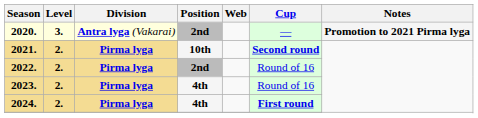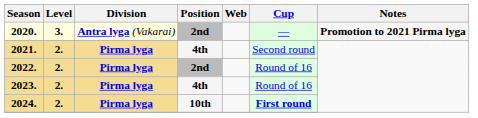 <table class="wikitable">
 <tr>
 <th>Season</th>
 <th>Level</th>
 <th>Division</th>
 <th>Position</th>
 <th>Web</th>
 <th><a href='#'>Cup</a></th>
 <th>Notes</th>
 </tr>
 <tr>
 <td bgcolor="#ffffdd" style="text-align:center;"><strong>2020.</strong></td>
 <td bgcolor="#ffffdd" style="text-align:center;"><strong>3.</strong></td>
 <td bgcolor="#ffffdd" style="text-align:center;"><strong><a href='#'>Antra lyga</a></strong>  <em>(Vakarai)</em></td>
 <td bgcolor="#BBBBBB" style="text-align:center;"><strong>2nd</strong></td>
 <td></td>
 <td bgcolor="#DDFFDD" style="text-align:center;"><a href='#'>—</a></td>
 <td bgcolor="#F5F5F5" style="text-align:center;"> <strong>Promotion to 2021 Pirma lyga</strong></td>
 </tr>
 <tr>
 <td bgcolor="#F4DC93" style="text-align:center;"><strong>2021.</strong></td>
 <td bgcolor="#F4DC93" style="text-align:center;"><strong>2.</strong></td>
 <td bgcolor="#F4DC93" style="text-align:center;"><strong><a href='#'>Pirma lyga</a></strong></td>
-<td bgcolor="#F5F5F5" style="text-align:center;"><strong>10th</strong></td>
+<td bgcolor="#F5F5F5" style="text-align:center;"><strong>4th</strong></td>
 <td></td>
-<td bgcolor="#DDFFDD" style="text-align:center;"><strong><a href='#'>Second round</a></strong></td>
+<td bgcolor="#DDFFDD" style="text-align:center;"><a href='#'>Second round</a></td>
 </tr>
 <tr>
 <td bgcolor="#F4DC93" style="text-align:center;"><strong>2022.</strong></td>
 <td bgcolor="#F4DC93" style="text-align:center;"><strong>2.</strong></td>
 <td bgcolor="#F4DC93" style="text-align:center;"><strong><a href='#'>Pirma lyga</a></strong></td>
 <td bgcolor="#BBBBBB" style="text-align:center;"><strong>2nd</strong></td>
 <td></td>
 <td bgcolor="#DDFFDD" style="text-align:center;"><a href='#'>Round of 16</a></td>
 </tr>
 <tr>
 <td bgcolor="#F4DC93" style="text-align:center;"><strong>2023.</strong></td>
 <td bgcolor="#F4DC93" style="text-align:center;"><strong>2.</strong></td>
 <td bgcolor="#F4DC93" style="text-align:center;"><strong><a href='#'>Pirma lyga</a></strong></td>
 <td bgcolor="#F5F5F5" style="text-align:center;"><strong>4th</strong></td>
 <td></td>
 <td bgcolor="#DDFFDD" style="text-align:center;"><a href='#'>Round of 16</a></td>
 </tr>
 <tr>
 <td bgcolor="#F4DC93" style="text-align:center;"><strong>2024.</strong></td>
 <td bgcolor="#F4DC93" style="text-align:center;"><strong>2.</strong></td>
 <td bgcolor="#F4DC93" style="text-align:center;"><strong><a href='#'>Pirma lyga</a></strong></td>
-<td bgcolor="#F5F5F5" style="text-align:center;"><strong>4th</strong></td>
+<td bgcolor="#F5F5F5" style="text-align:center;"><strong>10th</strong></td>
 <td></td>
 <td bgcolor="#DDFFDD" style="text-align:center;"><strong><a href='#'>First round</a></strong></td>
 </tr>
 <tr>
 </tr>
 </table>
